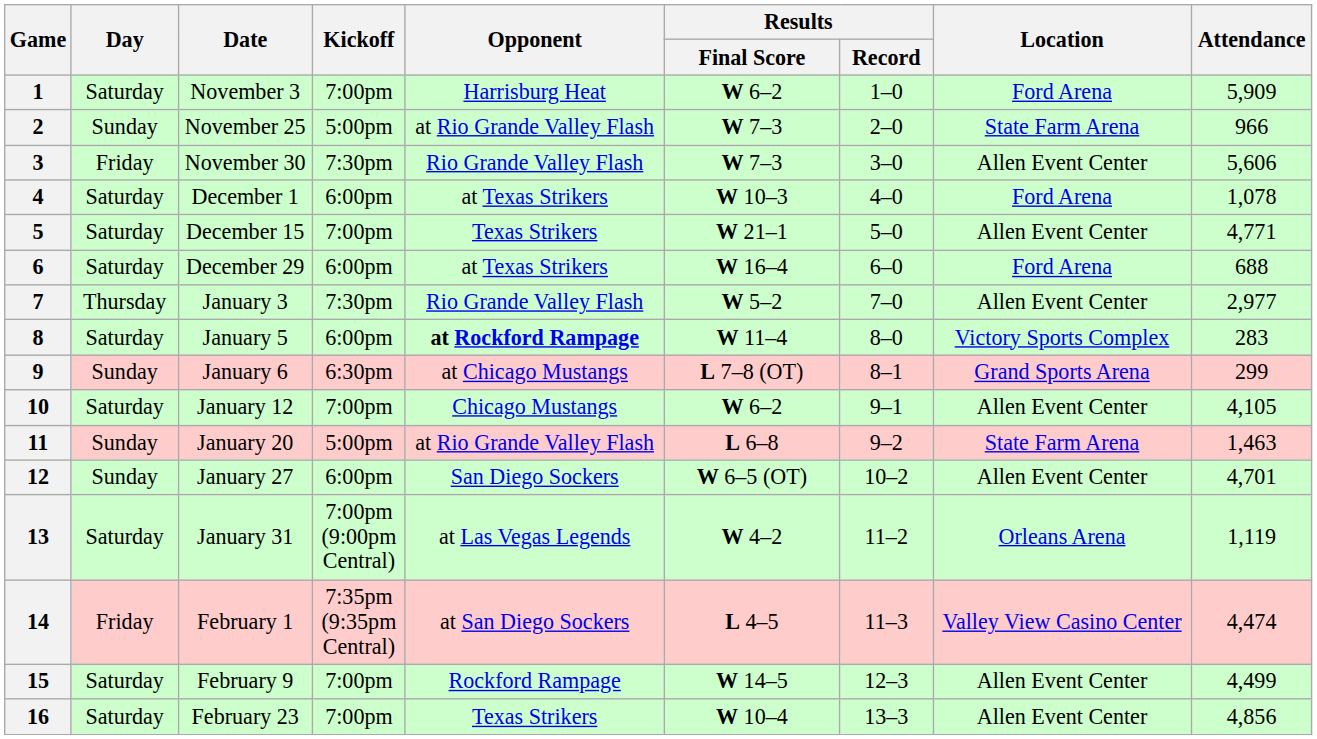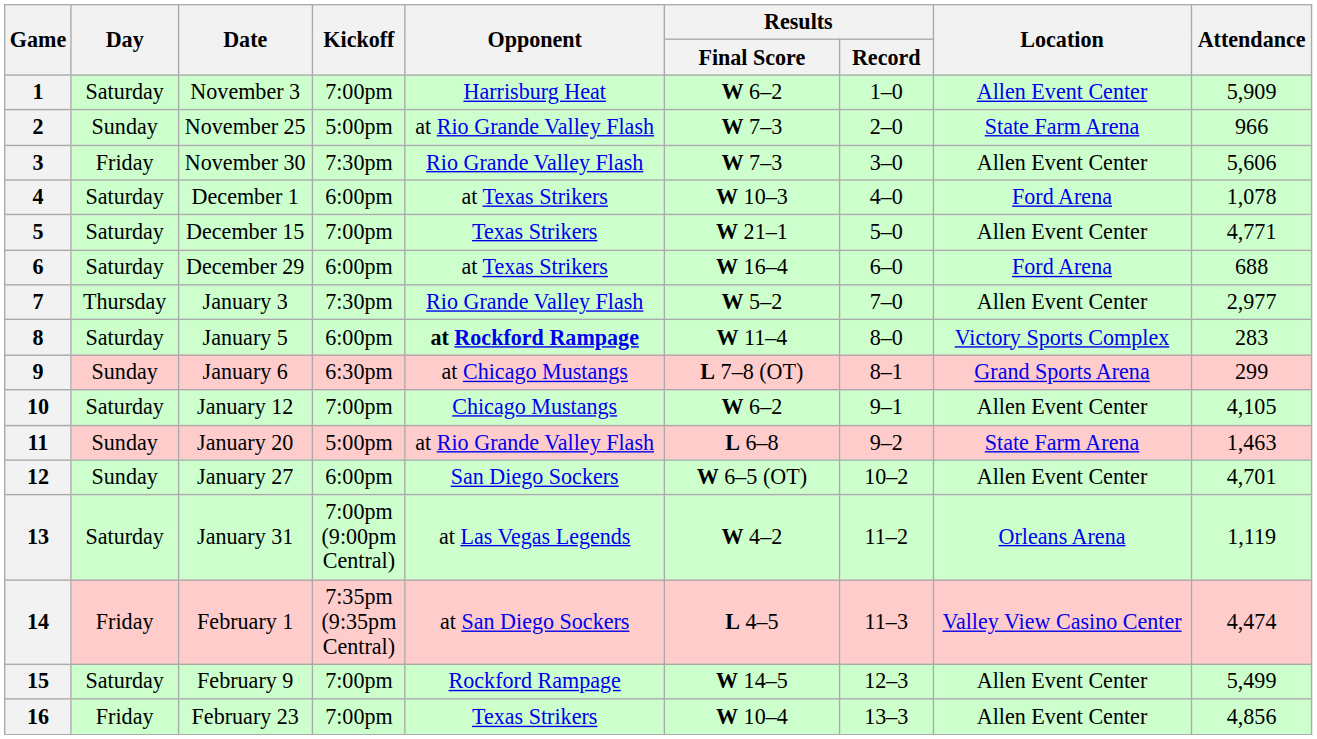 <table class="wikitable">
 <tr>
 <th rowspan="2" width="40">Game</th>
 <th rowspan="2" width="70">Day</th>
 <th rowspan="2" width="90">Date</th>
 <th rowspan="2" width="60">Kickoff</th>
 <th rowspan="2" width="180">Opponent</th>
 <th colspan="2" width="180">Results</th>
 <th rowspan="2" width="180">Location</th>
 <th rowspan="2" width="80">Attendance</th>
 </tr>
 <tr>
 <th width="120">Final Score</th>
 <th width="60">Record</th>
 </tr>
 <tr align="center" bgcolor="#CCFFCC">
 <th>1</th>
 <td>Saturday</td>
 <td>November 3</td>
 <td>7:00pm</td>
 <td><a href='#'>Harrisburg Heat</a></td>
 <td><strong>W</strong> 6–2</td>
 <td>1–0</td>
-<td><a href='#'>Ford Arena</a></td>
+<td><a href='#'>Allen Event Center</a></td>
 <td>5,909</td>
 </tr>
 <tr align="center" bgcolor="#CCFFCC">
 <th>2</th>
 <td>Sunday</td>
 <td>November 25</td>
 <td>5:00pm</td>
 <td>at <a href='#'>Rio Grande Valley Flash</a></td>
 <td><strong>W</strong> 7–3</td>
 <td>2–0</td>
 <td><a href='#'>State Farm Arena</a></td>
 <td>966</td>
 </tr>
 <tr align="center" bgcolor="#CCFFCC">
 <th>3</th>
 <td>Friday</td>
 <td>November 30</td>
 <td>7:30pm</td>
 <td><a href='#'>Rio Grande Valley Flash</a></td>
 <td><strong>W</strong> 7–3</td>
 <td>3–0</td>
 <td>Allen Event Center</td>
 <td>5,606</td>
 </tr>
 <tr align="center" bgcolor="#CCFFCC">
 <th>4</th>
 <td>Saturday</td>
 <td>December 1</td>
 <td>6:00pm</td>
 <td>at <a href='#'>Texas Strikers</a></td>
 <td><strong>W</strong> 10–3</td>
 <td>4–0</td>
 <td><a href='#'>Ford Arena</a></td>
 <td>1,078</td>
 </tr>
 <tr align="center" bgcolor="#CCFFCC">
 <th>5</th>
 <td>Saturday</td>
 <td>December 15</td>
 <td>7:00pm</td>
 <td><a href='#'>Texas Strikers</a></td>
 <td><strong>W</strong> 21–1</td>
 <td>5–0</td>
 <td>Allen Event Center</td>
 <td>4,771</td>
 </tr>
 <tr align="center" bgcolor="#CCFFCC">
 <th>6</th>
 <td>Saturday</td>
 <td>December 29</td>
 <td>6:00pm</td>
 <td>at <a href='#'>Texas Strikers</a></td>
 <td><strong>W</strong> 16–4</td>
 <td>6–0</td>
 <td><a href='#'>Ford Arena</a></td>
 <td>688</td>
 </tr>
 <tr align="center" bgcolor="#CCFFCC">
 <th>7</th>
 <td>Thursday</td>
 <td>January 3</td>
 <td>7:30pm</td>
 <td><a href='#'>Rio Grande Valley Flash</a></td>
 <td><strong>W</strong> 5–2</td>
 <td>7–0</td>
 <td>Allen Event Center</td>
 <td>2,977</td>
 </tr>
 <tr align="center" bgcolor="#CCFFCC">
 <th>8</th>
 <td>Saturday</td>
 <td>January 5</td>
 <td>6:00pm</td>
 <td><strong>at <a href='#'>Rockford Rampage</a></strong></td>
 <td><strong>W</strong> 11–4</td>
 <td>8–0</td>
 <td><a href='#'>Victory Sports Complex</a></td>
 <td>283</td>
 </tr>
 <tr align="center" bgcolor="#FFCCCC">
 <th>9</th>
 <td>Sunday</td>
 <td>January 6</td>
 <td>6:30pm</td>
 <td>at <a href='#'>Chicago Mustangs</a></td>
 <td><strong>L</strong> 7–8 (OT)</td>
 <td>8–1</td>
 <td><a href='#'>Grand Sports Arena</a></td>
 <td>299</td>
 </tr>
 <tr align="center" bgcolor="#CCFFCC">
 <th>10</th>
 <td>Saturday</td>
 <td>January 12</td>
 <td>7:00pm</td>
 <td><a href='#'>Chicago Mustangs</a></td>
 <td><strong>W</strong> 6–2</td>
 <td>9–1</td>
 <td>Allen Event Center</td>
 <td>4,105</td>
 </tr>
 <tr align="center" bgcolor="#FFCCCC">
 <th>11</th>
 <td>Sunday</td>
 <td>January 20</td>
 <td>5:00pm</td>
 <td>at <a href='#'>Rio Grande Valley Flash</a></td>
 <td><strong>L</strong> 6–8</td>
 <td>9–2</td>
 <td><a href='#'>State Farm Arena</a></td>
 <td>1,463</td>
 </tr>
 <tr align="center" bgcolor="#CCFFCC">
 <th>12</th>
 <td>Sunday</td>
 <td>January 27</td>
 <td>6:00pm</td>
 <td><a href='#'>San Diego Sockers</a></td>
 <td><strong>W</strong> 6–5 (OT)</td>
 <td>10–2</td>
 <td>Allen Event Center</td>
 <td>4,701</td>
 </tr>
 <tr align="center" bgcolor="#CCFFCC">
 <th>13</th>
 <td>Saturday</td>
 <td>January 31</td>
 <td>7:00pm (9:00pm Central)</td>
 <td>at <a href='#'>Las Vegas Legends</a></td>
 <td><strong>W</strong> 4–2</td>
 <td>11–2</td>
 <td><a href='#'>Orleans Arena</a></td>
 <td>1,119</td>
 </tr>
 <tr align="center" bgcolor="#FFCCCC">
 <th>14</th>
 <td>Friday</td>
 <td>February 1</td>
 <td>7:35pm (9:35pm Central)</td>
 <td>at <a href='#'>San Diego Sockers</a></td>
 <td><strong>L</strong> 4–5</td>
 <td>11–3</td>
 <td><a href='#'>Valley View Casino Center</a></td>
 <td>4,474</td>
 </tr>
 <tr align="center" bgcolor="#CCFFCC">
 <th>15</th>
 <td>Saturday</td>
 <td>February 9</td>
 <td>7:00pm</td>
 <td><a href='#'>Rockford Rampage</a></td>
 <td><strong>W</strong> 14–5</td>
 <td>12–3</td>
 <td>Allen Event Center</td>
-<td>4,499</td>
+<td>5,499</td>
 </tr>
 <tr align="center" bgcolor="#CCFFCC">
 <th>16</th>
-<td>Saturday</td>
+<td>Friday</td>
 <td>February 23</td>
 <td>7:00pm</td>
 <td><a href='#'>Texas Strikers</a></td>
 <td><strong>W</strong> 10–4</td>
 <td>13–3</td>
 <td>Allen Event Center</td>
 <td>4,856</td>
 </tr>
 </table>
